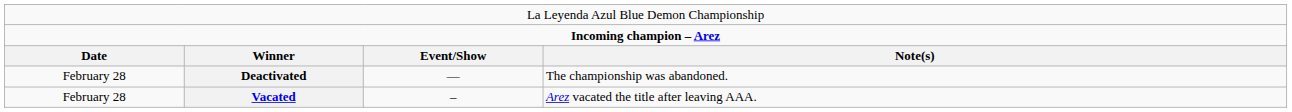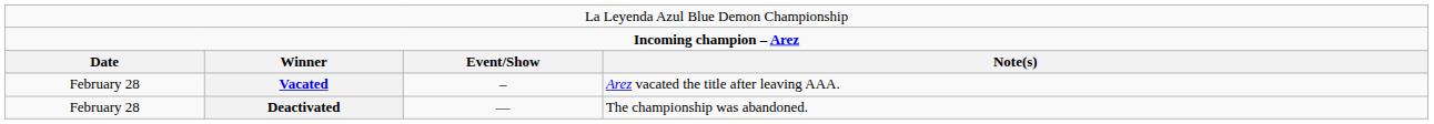 <table class="wikitable" style="text-align:center; width:100%;">
 <tr>
 <td colspan="4" style="text-align: center;">La Leyenda Azul Blue Demon Championship</td>
 </tr>
 <tr>
 <td colspan="4" style="text-align: center;"><strong>Incoming champion – <a href='#'>Arez</a></strong></td>
 </tr>
 <tr>
 <th width=14%>Date</th>
 <th width=14%>Winner</th>
 <th width=14%>Event/Show</th>
 <th width=58%>Note(s)</th>
 </tr>
 <tr>
 <td>February 28</td>
+<th><a href='#'>Vacated</a></th>
+<td>–</td>
+<td align=left><em><a href='#'>Arez</a></em> vacated the title after leaving AAA.</td>
+</tr>
+<tr>
+<td>February 28</td>
 <th><strong>Deactivated</strong></th>
 <td>—</td>
 <td align=left>The championship was abandoned.</td>
 </tr>
-<tr>
-<td>February 28</td>
-<th><a href='#'>Vacated</a></th>
-<td>–</td>
-<td align=left><em><a href='#'>Arez</a></em> vacated the title after leaving AAA.</td>
-</tr>
 </table>
